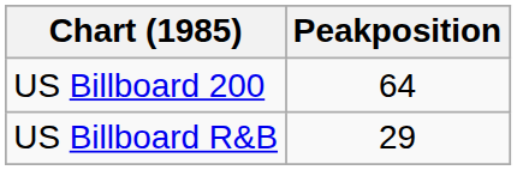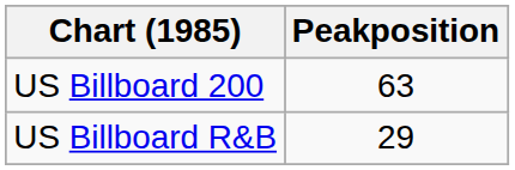 <table class="wikitable sortable">
 <tr>
 <th>Chart (1985)</th>
 <th>Peakposition</th>
 </tr>
 <tr>
 <td>US <a href='#'>Billboard 200</a></td>
-<td align=center>64</td>
+<td align=center>63</td>
 </tr>
 <tr>
 <td>US <a href='#'>Billboard R&B</a></td>
 <td align=center>29</td>
 </tr>
 </table>
